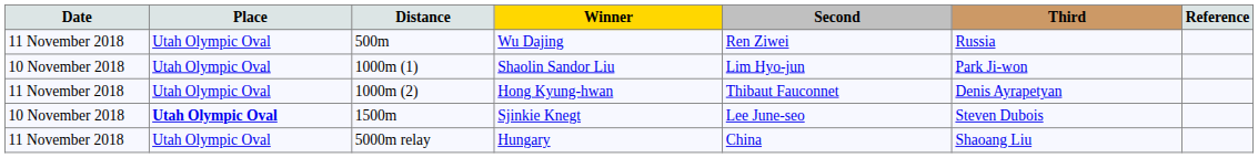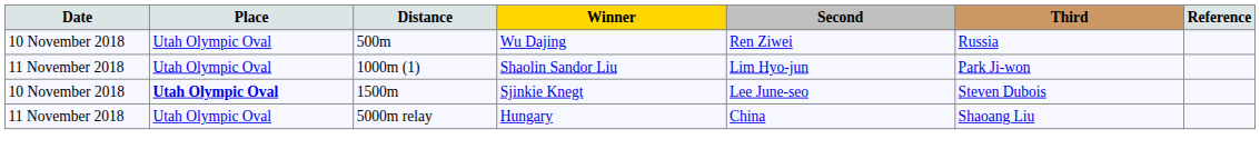 <table bgcolor="#f7f8ff" cellpadding="3" cellspacing="0" border="1" style="font-size: 95%; border: gray solid 1px; border-collapse: collapse;">
 <tr bgcolor="#cccccc" (1>
 <td width="150" align="center" bgcolor="#dce5e5"><strong>Date</strong></td>
 <td width="220" align="center" bgcolor="#dce5e5"><strong>Place</strong></td>
 <td width="150" align="center" bgcolor="#dce5e5"><strong>Distance</strong></td>
 <td align="center" bgcolor="gold" width="250"><strong>Winner</strong></td>
 <td align="center" bgcolor="silver" width="250"><strong>Second</strong></td>
 <td width="250" align="center" bgcolor="#cc9966"><strong>Third</strong></td>
 <td width="30" align="center" bgcolor="#dce5e5"><strong>Reference</strong></td>
 </tr>
 <tr align="left">
-<td>11 November 2018</td>
+<td>10 November 2018</td>
 <td><a href='#'>Utah Olympic Oval</a></td>
 <td>500m</td>
 <td> <a href='#'>Wu Dajing</a></td>
 <td> <a href='#'>Ren Ziwei</a></td>
 <td> <a href='#'>Russia</a></td>
 <td> </td>
 </tr>
 <tr align="left">
-<td>10 November 2018</td>
+<td>11 November 2018</td>
 <td><a href='#'>Utah Olympic Oval</a></td>
 <td>1000m (1)</td>
 <td> <a href='#'>Shaolin Sandor Liu</a></td>
 <td> <a href='#'>Lim Hyo-jun</a></td>
 <td> <a href='#'>Park Ji-won</a></td>
-<td></td>
-</tr>
-<tr align="left">
-<td>11 November 2018</td>
-<td><a href='#'>Utah Olympic Oval</a></td>
-<td>1000m (2)</td>
-<td> <a href='#'>Hong Kyung-hwan</a></td>
-<td> <a href='#'>Thibaut Fauconnet</a></td>
-<td> <a href='#'>Denis Ayrapetyan</a></td>
 <td></td>
 </tr>
 <tr align="left">
 <td>10 November 2018</td>
 <td><strong><a href='#'>Utah Olympic Oval</a></strong></td>
 <td>1500m</td>
 <td> <a href='#'>Sjinkie Knegt</a></td>
 <td> <a href='#'>Lee June-seo</a></td>
 <td> <a href='#'>Steven Dubois</a></td>
 <td></td>
 </tr>
 <tr align="left">
 <td>11 November 2018</td>
 <td><a href='#'>Utah Olympic Oval</a></td>
 <td>5000m relay</td>
 <td> <a href='#'>Hungary</a></td>
 <td> <a href='#'>China</a></td>
 <td> <a href='#'>Shaoang Liu</a></td>
 <td></td>
 </tr>
 </table>
